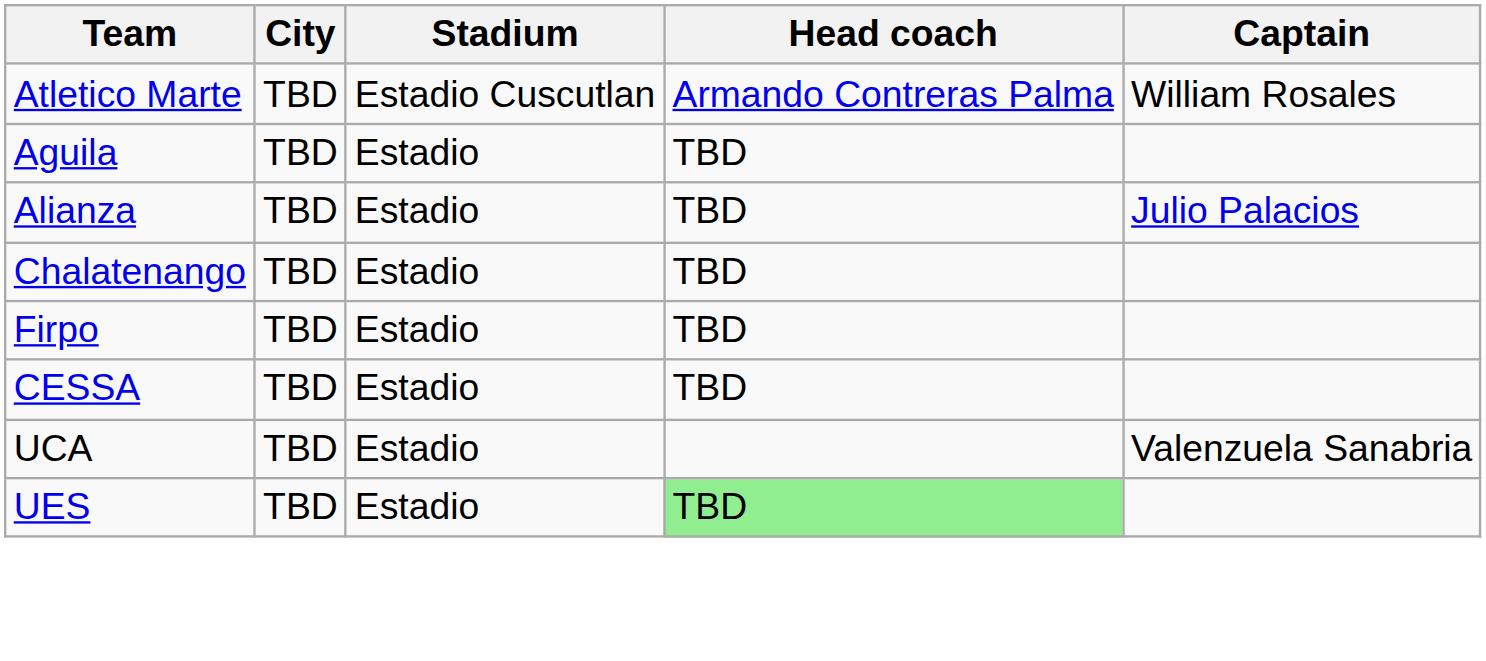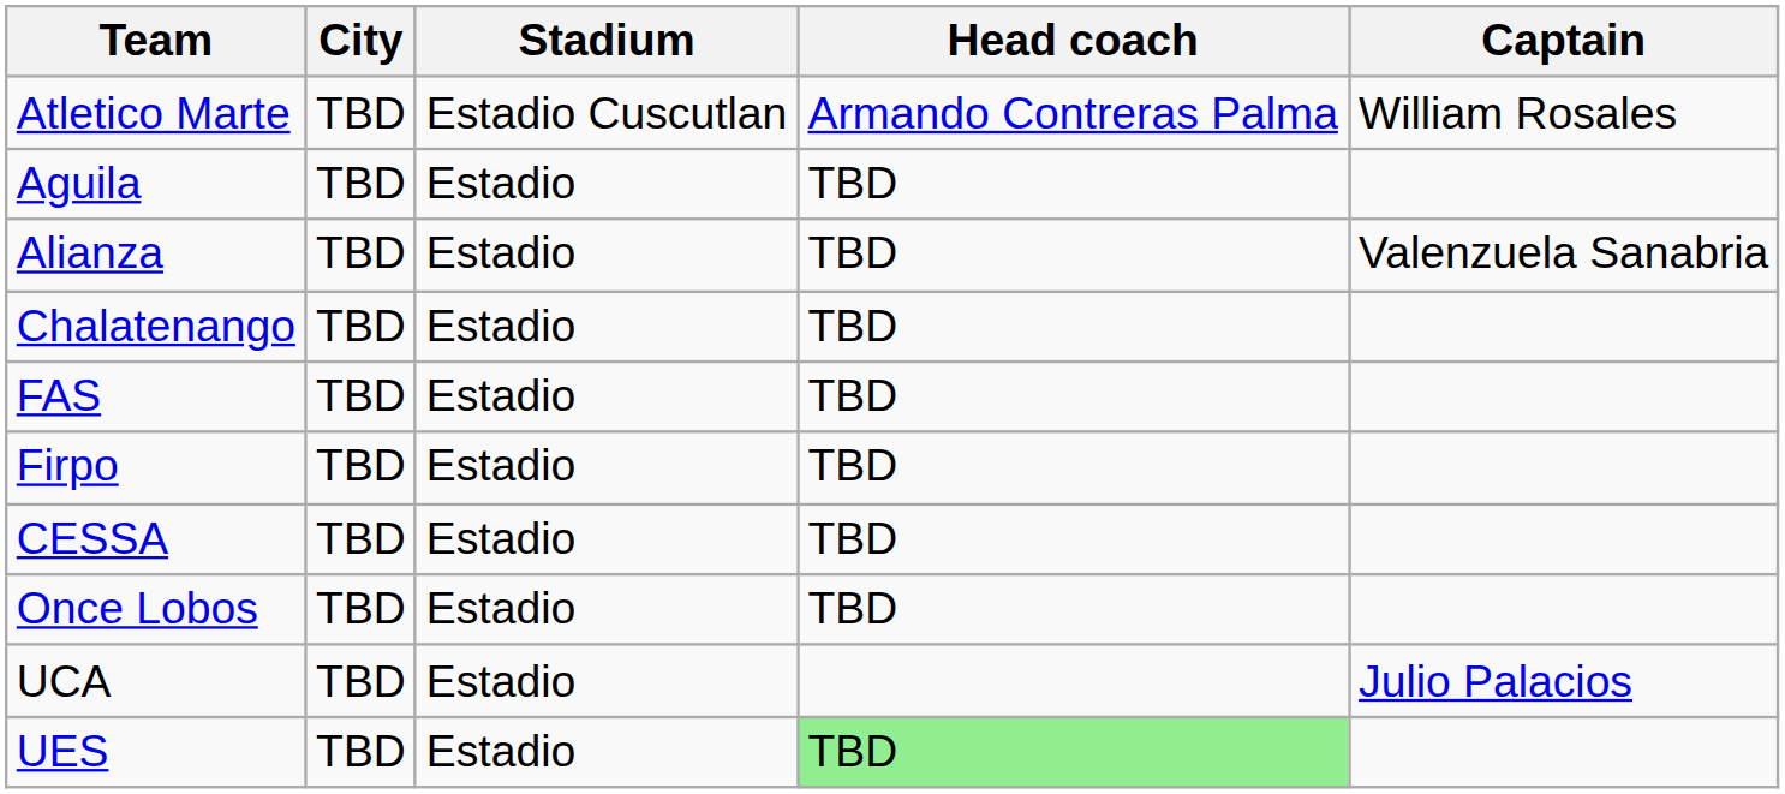 <table class="wikitable">
 <tr>
 <th>Team</th>
 <th>City</th>
 <th>Stadium</th>
 <th>Head coach</th>
 <th>Captain</th>
 </tr>
 <tr>
 <td><a href='#'>Atletico Marte</a></td>
 <td>TBD</td>
 <td>Estadio Cuscutlan</td>
 <td> <a href='#'>Armando Contreras Palma</a></td>
 <td> William Rosales</td>
 </tr>
 <tr>
 <td><a href='#'>Aguila</a></td>
 <td>TBD</td>
 <td>Estadio</td>
 <td> TBD</td>
 <td></td>
 </tr>
 <tr>
 <td><a href='#'>Alianza</a></td>
 <td>TBD</td>
 <td>Estadio</td>
 <td> TBD</td>
-<td> <a href='#'>Julio Palacios</a></td>
+<td> Valenzuela Sanabria</td>
 </tr>
 <tr>
 <td><a href='#'>Chalatenango</a></td>
+<td>TBD</td>
+<td>Estadio</td>
+<td> TBD</td>
+<td></td>
+</tr>
+<tr>
+<td><a href='#'>FAS</a></td>
 <td>TBD</td>
 <td>Estadio</td>
 <td> TBD</td>
 <td></td>
 </tr>
 <tr>
 <td><a href='#'>Firpo</a></td>
 <td>TBD</td>
 <td>Estadio</td>
 <td> TBD</td>
 <td></td>
 </tr>
 <tr>
 <td><a href='#'>CESSA</a></td>
 <td>TBD</td>
 <td>Estadio</td>
 <td> TBD</td>
 <td></td>
 </tr>
 <tr>
+<td><a href='#'>Once Lobos</a></td>
+<td>TBD</td>
+<td>Estadio</td>
+<td> TBD</td>
+<td></td>
+</tr>
+<tr>
 <td>UCA</td>
 <td>TBD</td>
 <td>Estadio</td>
 <td></td>
-<td> Valenzuela Sanabria</td>
+<td> <a href='#'>Julio Palacios</a></td>
 </tr>
 <tr>
 <td><a href='#'>UES</a></td>
 <td>TBD</td>
 <td>Estadio</td>
 <td style="background: lightgreen;"> TBD</td>
 <td></td>
 </tr>
 </table>
